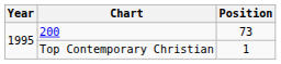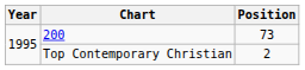 <table class="wikitable">
 <tr>
 <th>Year</th>
 <th>Chart</th>
 <th>Position</th>
 </tr>
 <tr>
 <td rowspan="2">1995</td>
 <td><a href='#'>200</a></td>
 <td style="text-align:center;">73</td>
 </tr>
 <tr>
 <td>Top Contemporary Christian</td>
-<td style="text-align:center;">1</td>
+<td style="text-align:center;">2</td>
 </tr>
 </table>
